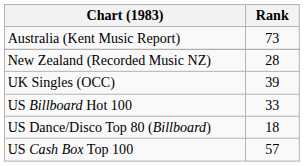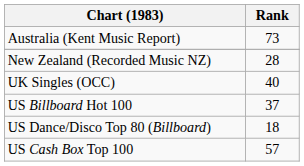 <table class="wikitable sortable">
 <tr>
 <th style="width: 200pt;">Chart (1983)</th>
 <th style="width: 40pt;">Rank</th>
 </tr>
 <tr>
 <td>Australia (Kent Music Report)</td>
 <td align="center">73</td>
 </tr>
 <tr>
 </tr>
 <tr>
 <td>New Zealand (Recorded Music NZ)</td>
 <td align="center">28</td>
 </tr>
 <tr>
 <td>UK Singles (OCC)</td>
-<td align="center">39</td>
+<td align="center">40</td>
 </tr>
 <tr>
 <td>US <em>Billboard</em> Hot 100</td>
-<td align="center">33</td>
+<td align="center">37</td>
 </tr>
 <tr>
 <td>US Dance/Disco Top 80 (<em>Billboard</em>)</td>
 <td align="center">18</td>
 </tr>
 <tr>
 <td>US <em>Cash Box</em> Top 100</td>
 <td align="center">57</td>
 </tr>
 </table>
